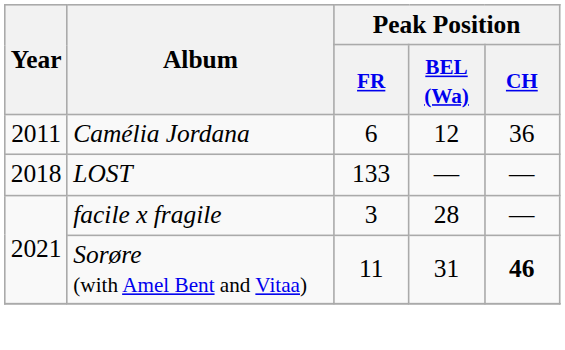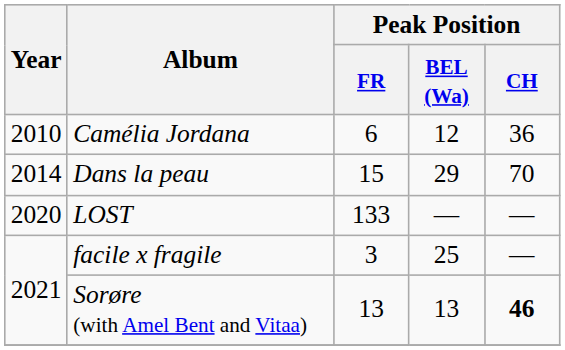 <table class="wikitable" style="text-align:center;">
 <tr>
 <th align="center" rowspan="2">Year</th>
 <th align="center" rowspan="2" width="160">Album</th>
 <th align="center" colspan="3">Peak Position</th>
 </tr>
 <tr>
 <th width="40"><small><a href='#'>FR</a><br></small></th>
 <th width="40"><small><a href='#'>BEL <br>(Wa)</a><br></small></th>
 <th width="40"><small><a href='#'>CH</a><br></small></th>
 </tr>
 <tr>
-<td align="center" rowspan="1">2011</td>
+<td align="center" rowspan="1">2010</td>
 <td align="left"><em>Camélia Jordana</em></td>
 <td align="center">6</td>
 <td align="center">12</td>
 <td align="center">36</td>
 </tr>
 <tr>
-<td align="center" rowspan="1">2018</td>
+<td align="center" rowspan="1">2014</td>
+<td align="left"><em>Dans la peau</em></td>
+<td align="center">15</td>
+<td align="center">29</td>
+<td align="center">70</td>
+</tr>
+<tr>
+<td align="center" rowspan="1">2020</td>
 <td align="left"><em>LOST</em></td>
 <td align="center">133</td>
 <td align="center">—</td>
 <td align="center">—</td>
 </tr>
 <tr>
 <td align="center" rowspan="2">2021</td>
 <td align="left"><em>facile x fragile</em></td>
 <td align="center">3</td>
-<td align="center">28</td>
+<td align="center">25</td>
 <td align="center">—</td>
 </tr>
 <tr>
 <td align="left"><em>Sorøre</em><br><small>(with <a href='#'>Amel Bent</a> and <a href='#'>Vitaa</a>)</small></td>
-<td align="center">11</td>
-<td align="center">31</td>
+<td align="center">13</td>
+<td align="center">13</td>
 <td align="center"><strong>46</strong></td>
 </tr>
 <tr>
 </tr>
 </table>
